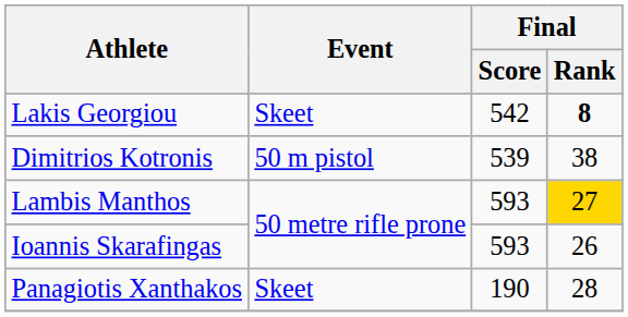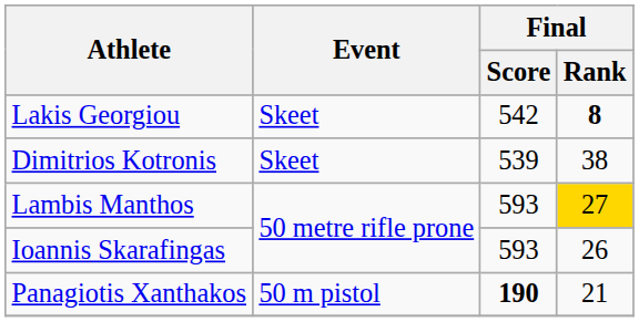 <table class="wikitable" style="font-size:90%">
 <tr>
 <th rowspan="2">Athlete</th>
 <th rowspan="2">Event</th>
 <th colspan="2">Final</th>
 </tr>
 <tr>
 <th>Score</th>
 <th>Rank</th>
 </tr>
 <tr>
 <td><a href='#'>Lakis Georgiou</a></td>
 <td><a href='#'>Skeet</a></td>
 <td style="text-align:center;">542</td>
 <td style="text-align:center;"><strong>8</strong></td>
 </tr>
 <tr>
 <td><a href='#'>Dimitrios Kotronis</a></td>
-<td><a href='#'>50 m pistol</a></td>
+<td><a href='#'>Skeet</a></td>
 <td style="text-align:center;">539</td>
 <td style="text-align:center;">38</td>
 </tr>
 <tr>
 <td><a href='#'>Lambis Manthos</a></td>
 <td rowspan=2><a href='#'>50 metre rifle prone</a></td>
 <td style="text-align:center;">593</td>
 <td style="background: gold; text-align:center;">27</td>
 </tr>
 <tr>
 <td><a href='#'>Ioannis Skarafingas</a></td>
 <td style="text-align:center;">593</td>
 <td style="text-align:center;">26</td>
 </tr>
 <tr>
 <td><a href='#'>Panagiotis Xanthakos</a></td>
-<td><a href='#'>Skeet</a></td>
-<td style="text-align:center;">190</td>
-<td style="text-align:center;">28</td>
+<td><a href='#'>50 m pistol</a></td>
+<td style="text-align:center;"><strong>190</strong></td>
+<td style="text-align:center;">21</td>
 </tr>
 <tr>
 </tr>
 </table>
